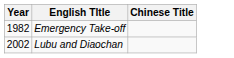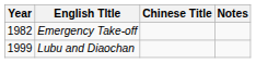 <table class="wikitable">
 <tr>
 <th>Year</th>
 <th>English Tltle</th>
 <th>Chinese Title</th>
+<th>Notes</th>
 </tr>
 <tr>
 <td>1982</td>
 <td><em>Emergency Take-off</em></td>
 <td></td>
+<td></td>
 </tr>
 <tr>
-<td>2002</td>
+<td>1999</td>
 <td><em>Lubu and Diaochan</em></td>
+<td></td>
 <td></td>
 </tr>
 </table>
